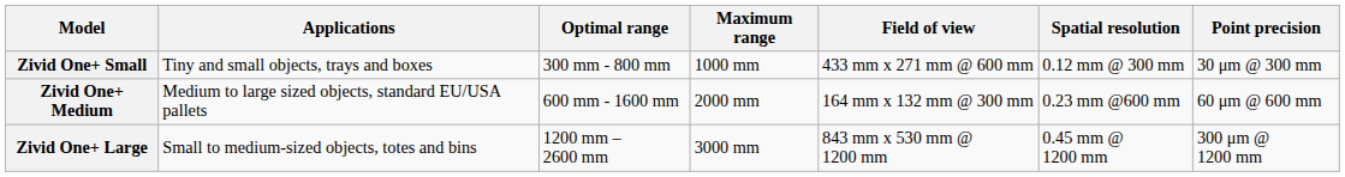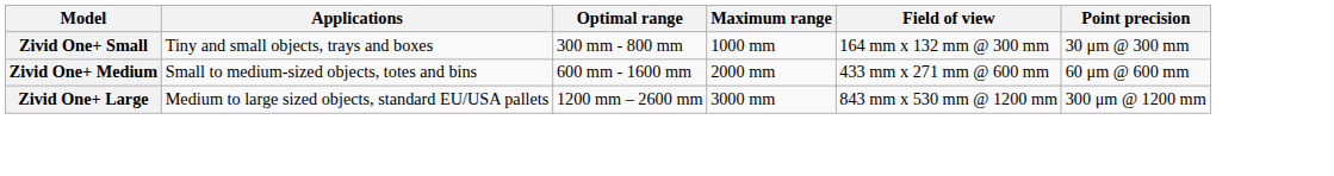 <table class="wikitable">
 <tr>
 <th>Model</th>
 <th>Applications</th>
 <th>Optimal range</th>
 <th>Maximum range</th>
 <th>Field of view</th>
-<th>Spatial resolution</th>
 <th>Point precision</th>
 </tr>
 <tr>
 <th scope=row>Zivid One+ Small</th>
 <td>Tiny and small objects, trays and boxes</td>
 <td>300 mm - 800 mm</td>
 <td>1000 mm</td>
-<td>433 mm x 271 mm @ 600 mm</td>
-<td>0.12 mm @ 300 mm</td>
+<td>164 mm x 132 mm @ 300 mm</td>
 <td>30 μm @ 300 mm</td>
 </tr>
 <tr>
 <th scope=row>Zivid One+ Medium</th>
-<td>Medium to large sized objects, standard EU/USA pallets</td>
+<td>Small to medium-sized objects, totes and bins</td>
 <td>600 mm - 1600 mm</td>
 <td>2000 mm</td>
-<td>164 mm x 132 mm @ 300 mm</td>
-<td>0.23 mm @600 mm</td>
+<td>433 mm x 271 mm @ 600 mm</td>
 <td>60 μm @ 600 mm</td>
 </tr>
 <tr>
 <th scope=row>Zivid One+ Large</th>
-<td>Small to medium-sized objects, totes and bins</td>
+<td>Medium to large sized objects, standard EU/USA pallets</td>
 <td>1200 mm – 2600 mm</td>
 <td>3000 mm</td>
 <td>843 mm x 530 mm @ 1200 mm</td>
-<td>0.45 mm @ 1200 mm</td>
 <td>300 μm @ 1200 mm</td>
 </tr>
 </table>
